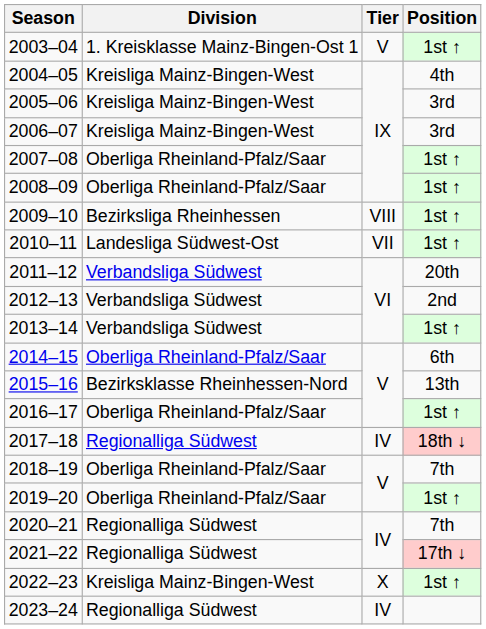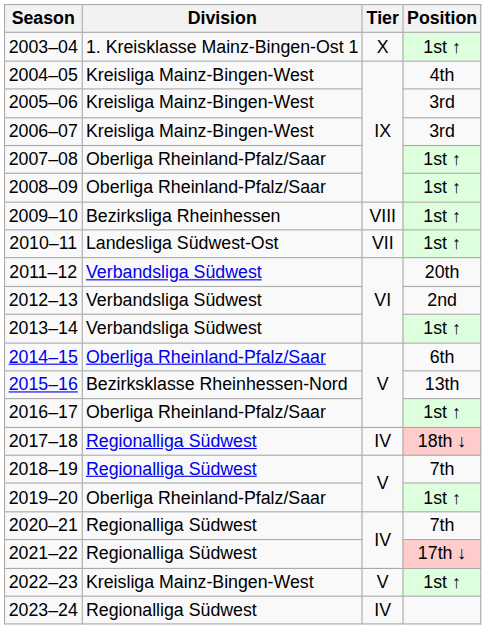 <table class="wikitable">
 <tr>
 <th>Season</th>
 <th>Division</th>
 <th>Tier</th>
 <th>Position</th>
 </tr>
 <tr align="center">
 <td>2003–04</td>
 <td align="left">1. Kreisklasse Mainz-Bingen-Ost 1</td>
-<td>V</td>
+<td>X</td>
 <td bgcolor="#ddffdd">1st ↑</td>
 </tr>
 <tr align="center">
 <td>2004–05</td>
 <td align="left">Kreisliga Mainz-Bingen-West</td>
 <td rowspan=5>IX</td>
 <td>4th</td>
 </tr>
 <tr align="center">
 <td>2005–06</td>
 <td align="left">Kreisliga Mainz-Bingen-West</td>
 <td>3rd</td>
 </tr>
 <tr align="center">
 <td>2006–07</td>
 <td align="left">Kreisliga Mainz-Bingen-West</td>
 <td>3rd</td>
 </tr>
 <tr align="center">
 <td>2007–08</td>
 <td align="left">Oberliga Rheinland-Pfalz/Saar</td>
 <td bgcolor="#ddffdd">1st ↑</td>
 </tr>
 <tr align="center">
 <td>2008–09</td>
 <td align="left">Oberliga Rheinland-Pfalz/Saar</td>
 <td bgcolor="#ddffdd">1st ↑</td>
 </tr>
 <tr align="center">
 <td>2009–10</td>
 <td align="left">Bezirksliga Rheinhessen</td>
 <td>VIII</td>
 <td bgcolor="#ddffdd">1st ↑</td>
 </tr>
 <tr align="center">
 <td>2010–11</td>
 <td align="left">Landesliga Südwest-Ost</td>
 <td>VII</td>
 <td bgcolor="#ddffdd">1st ↑</td>
 </tr>
 <tr align="center">
 <td>2011–12</td>
 <td align="left"><a href='#'>Verbandsliga Südwest</a></td>
 <td rowspan=3>VI</td>
 <td>20th</td>
 </tr>
 <tr align="center">
 <td>2012–13</td>
 <td align="left">Verbandsliga Südwest</td>
 <td>2nd</td>
 </tr>
 <tr align="center">
 <td>2013–14</td>
 <td align="left">Verbandsliga Südwest</td>
 <td bgcolor="#ddffdd">1st ↑</td>
 </tr>
 <tr align="center">
 <td><a href='#'>2014–15</a></td>
 <td align="left"><a href='#'>Oberliga Rheinland-Pfalz/Saar</a></td>
 <td rowspan=3>V</td>
 <td>6th</td>
 </tr>
 <tr align="center">
 <td><a href='#'>2015–16</a></td>
 <td align="left">Bezirksklasse Rheinhessen-Nord</td>
 <td>13th</td>
 </tr>
 <tr align="center">
 <td>2016–17</td>
 <td align="left">Oberliga Rheinland-Pfalz/Saar</td>
 <td bgcolor="#ddffdd">1st ↑</td>
 </tr>
 <tr align="center">
 <td>2017–18</td>
 <td align="left"><a href='#'>Regionalliga Südwest</a></td>
 <td>IV</td>
 <td bgcolor="#ffcccc">18th ↓</td>
 </tr>
 <tr align="center">
 <td>2018–19</td>
-<td align="left">Oberliga Rheinland-Pfalz/Saar</td>
+<td align="left"><a href='#'>Regionalliga Südwest</a></td>
 <td rowspan=2>V</td>
 <td>7th</td>
 </tr>
 <tr align="center">
 <td>2019–20</td>
 <td align="left">Oberliga Rheinland-Pfalz/Saar</td>
 <td bgcolor="#ddffdd">1st ↑</td>
 </tr>
 <tr align="center">
 <td>2020–21</td>
 <td align="left">Regionalliga Südwest</td>
 <td rowspan=2>IV</td>
 <td>7th</td>
 </tr>
 <tr align="center">
 <td>2021–22</td>
 <td align="left">Regionalliga Südwest</td>
 <td bgcolor="#ffcccc">17th ↓</td>
 </tr>
 <tr align="center">
 <td>2022–23</td>
 <td align="left">Kreisliga Mainz-Bingen-West</td>
-<td>X</td>
+<td>V</td>
 <td bgcolor="#ddffdd">1st ↑</td>
 </tr>
 <tr align="center">
 <td>2023–24</td>
 <td align="left">Regionalliga Südwest</td>
 <td>IV</td>
 </tr>
 </table>
